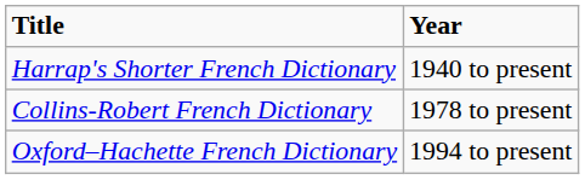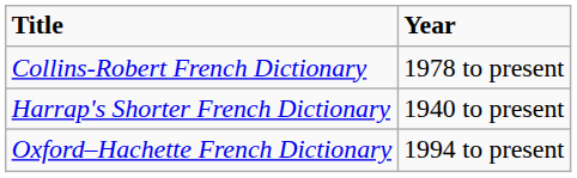 <table class="wikitable sortable">
 <tr>
 <td><strong>Title</strong></td>
 <td><strong>Year</strong></td>
 </tr>
 <tr>
+<td><em><a href='#'>Collins-Robert French Dictionary</a></em></td>
+<td>1978 to present</td>
+</tr>
+<tr>
 <td><em><a href='#'>Harrap's Shorter French Dictionary</a></em></td>
 <td>1940 to present</td>
-</tr>
-<tr>
-<td><em><a href='#'>Collins-Robert French Dictionary</a></em></td>
-<td>1978 to present</td>
 </tr>
 <tr>
 <td><em><a href='#'>Oxford–Hachette French Dictionary</a></em></td>
 <td>1994 to present</td>
 </tr>
 </table>
